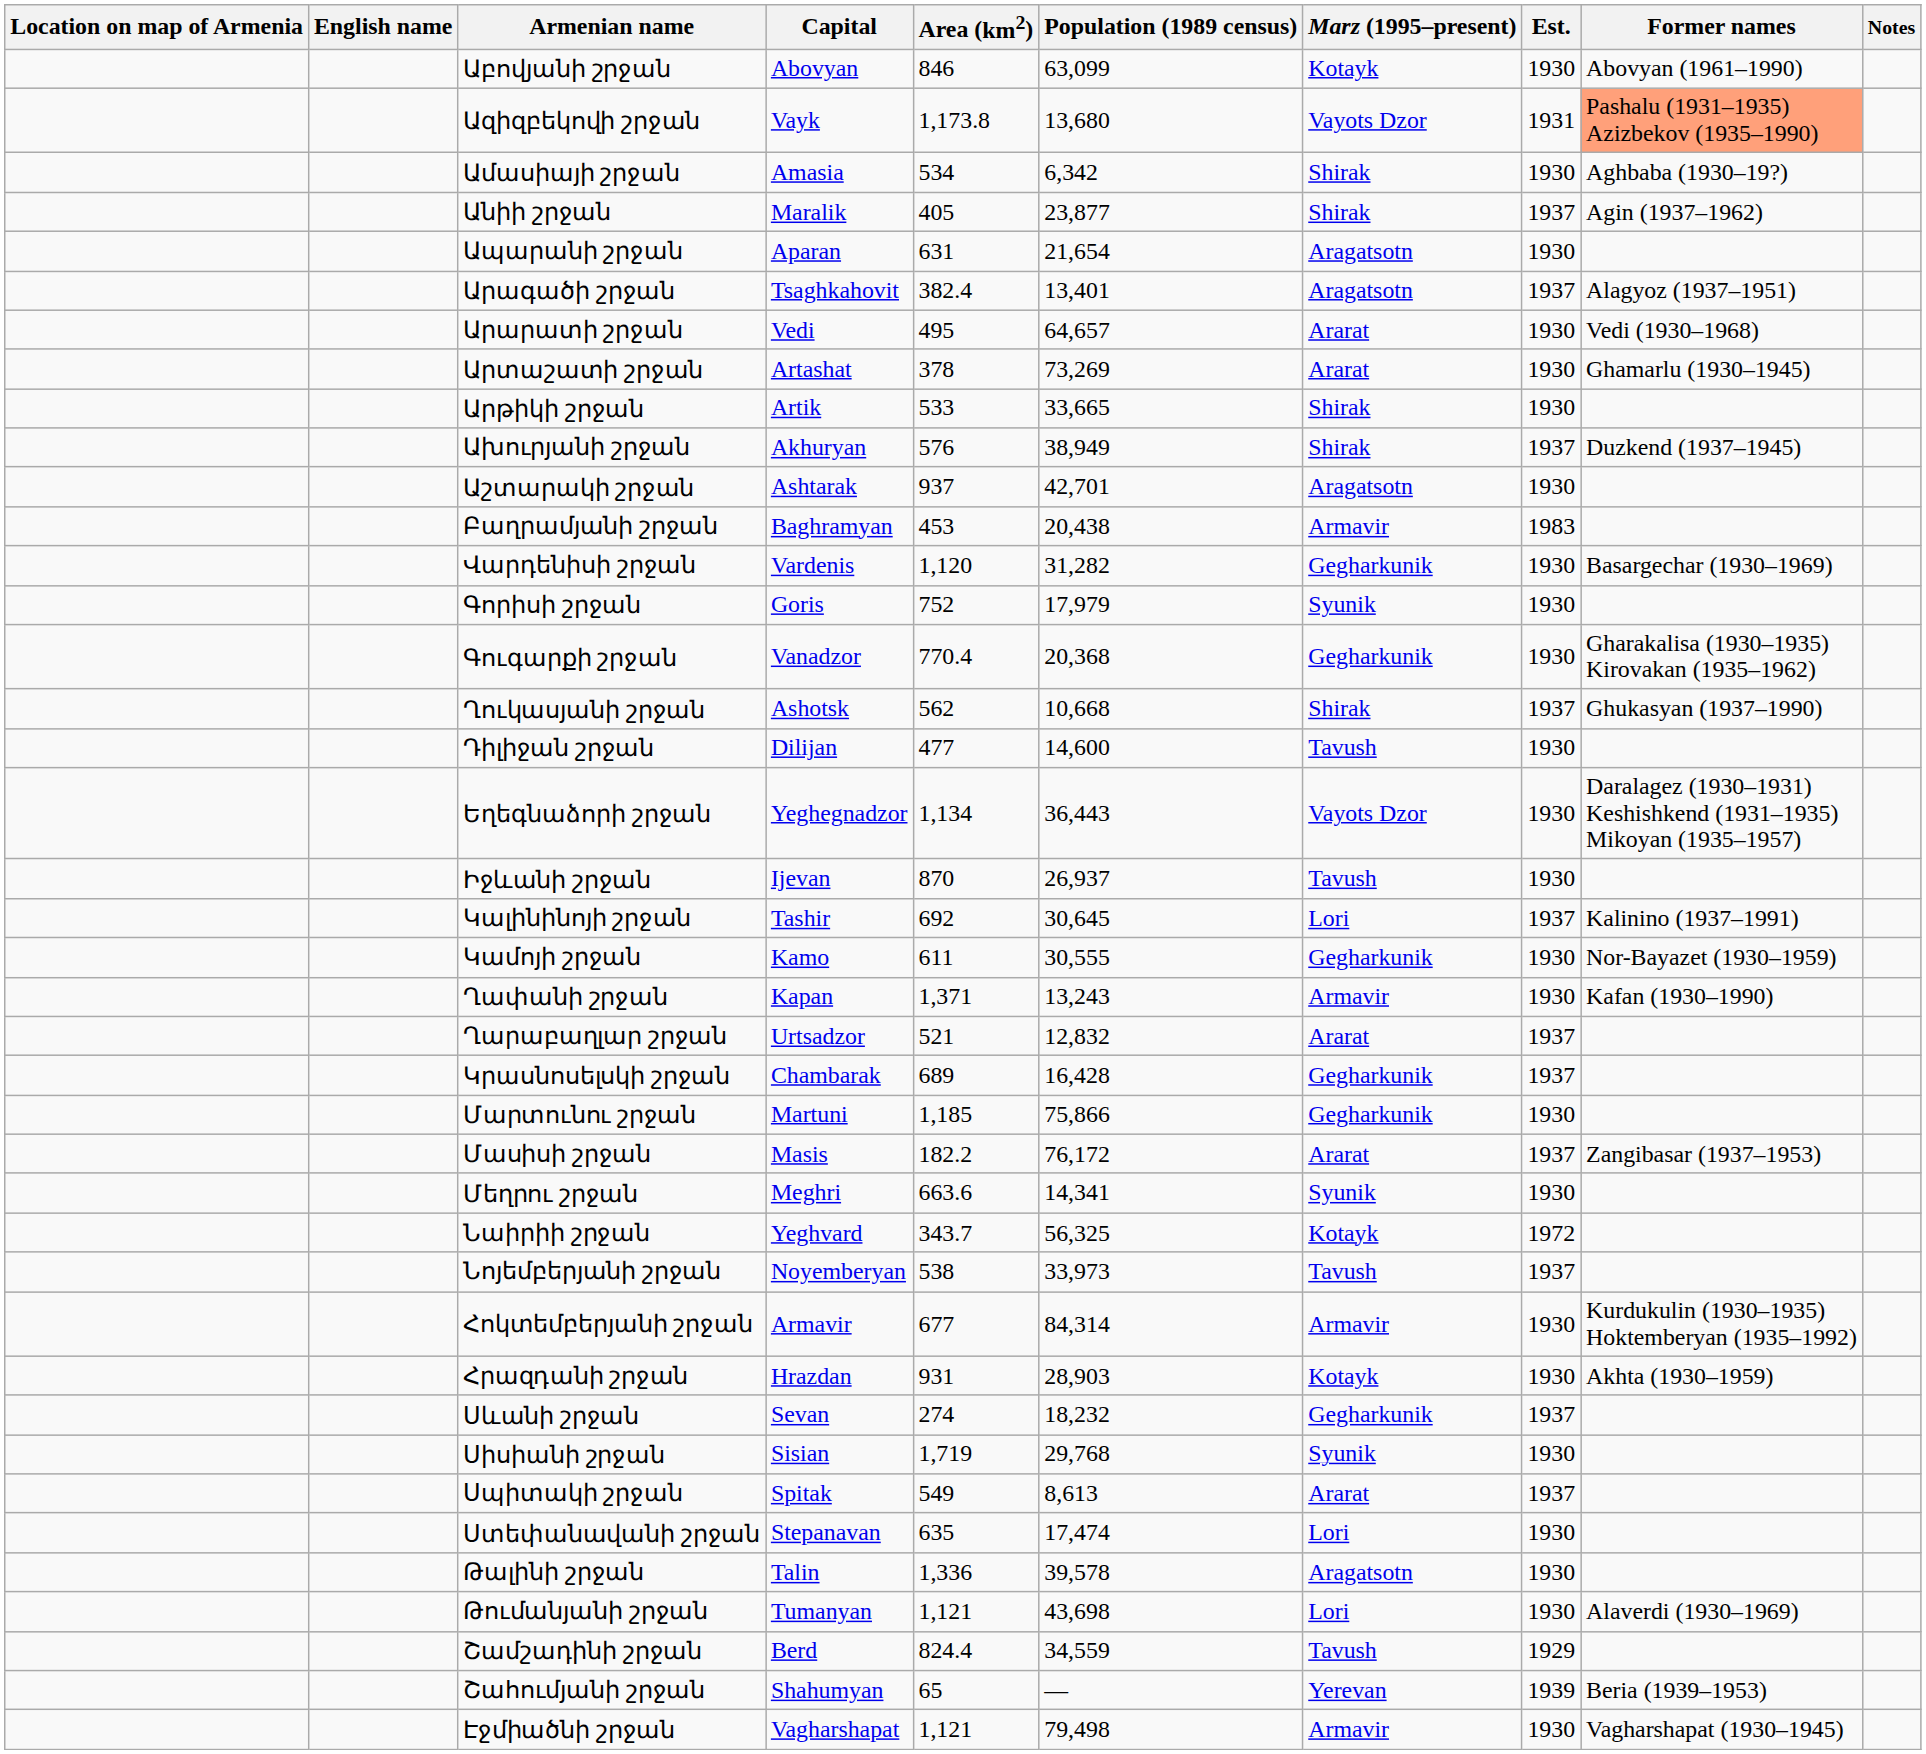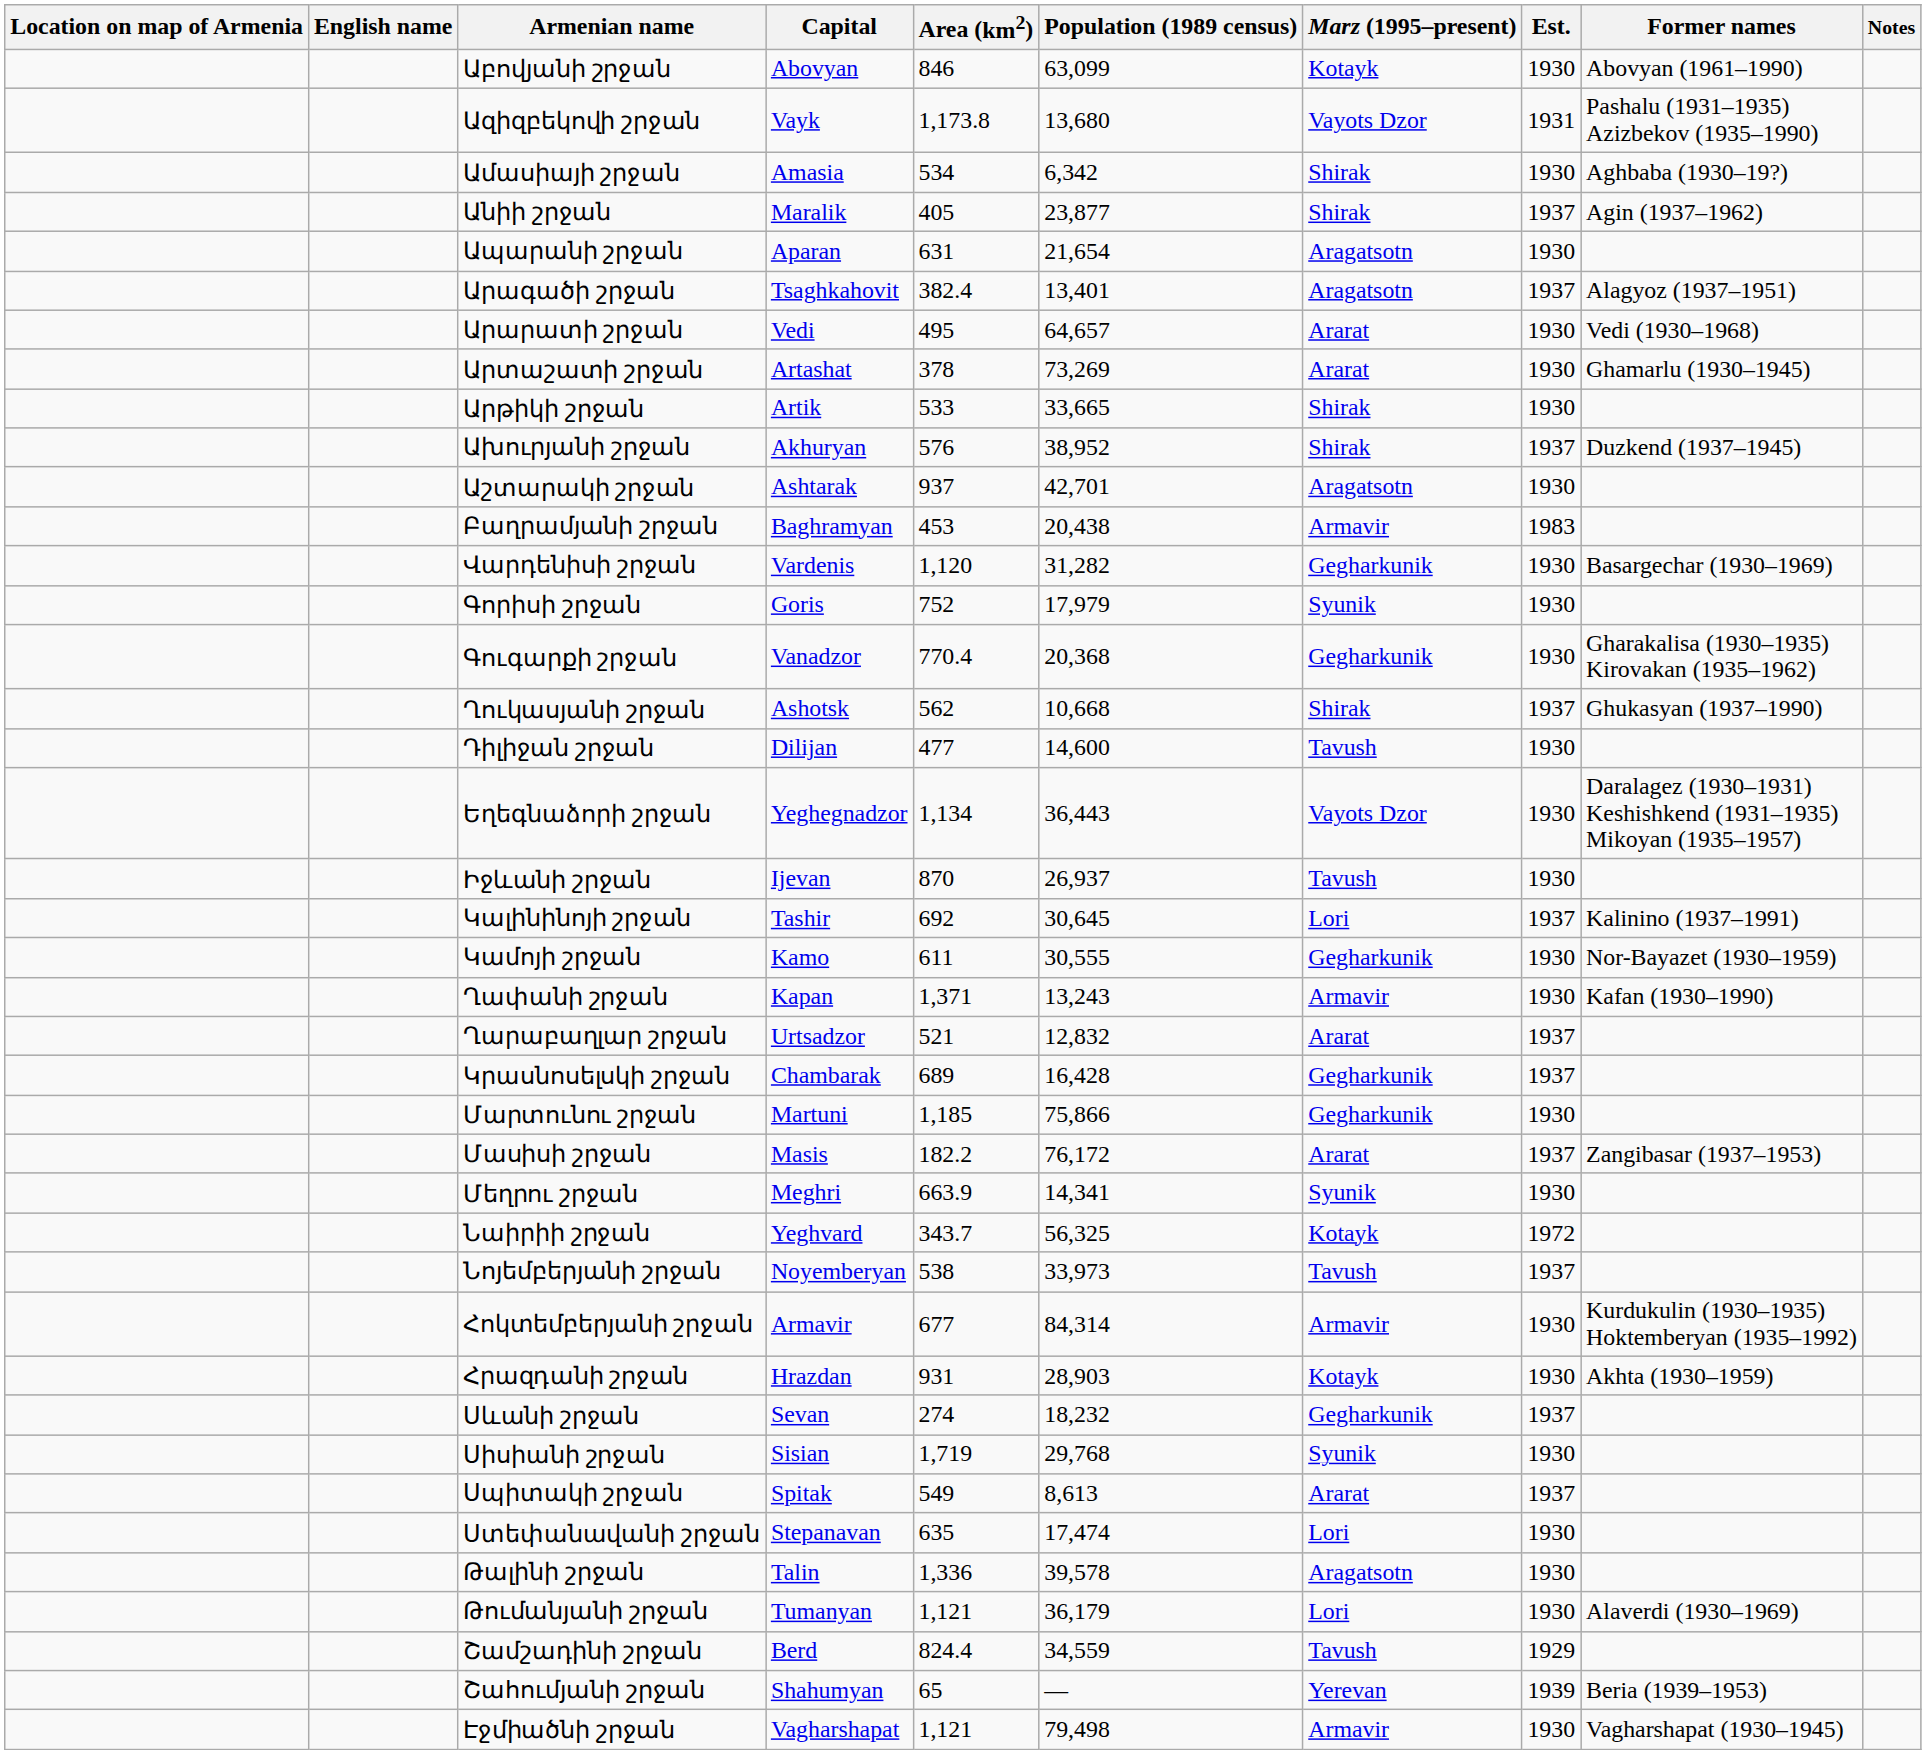 <table class="wikitable sortable">
 <tr>
 <th>Location on map of Armenia</th>
 <th>English name</th>
 <th>Armenian name</th>
 <th>Capital</th>
 <th>Area (<strong>km<sup>2</sup></strong>)</th>
 <th>Population (1989 census)</th>
 <th><em>Marz</em> (1995–present)</th>
 <th>Est.</th>
 <th>Former names</th>
 <th><small>Notes</small></th>
 </tr>
 <tr>
 <td></td>
 <td></td>
 <td>Աբովյանի շրջան</td>
 <td><a href='#'>Abovyan</a></td>
 <td>846</td>
 <td>63,099</td>
 <td><a href='#'>Kotayk</a></td>
 <td>1930</td>
 <td>Abovyan (1961–1990)</td>
 <td></td>
 </tr>
 <tr>
 <td></td>
 <td></td>
 <td>Ազիզբեկովի շրջան</td>
 <td><a href='#'>Vayk</a></td>
 <td>1,173.8</td>
 <td>13,680</td>
 <td><a href='#'>Vayots Dzor</a></td>
 <td>1931</td>
-<td style="background: lightsalmon;">Pashalu (1931–1935)<br>Azizbekov (1935–1990)</td>
+<td>Pashalu (1931–1935)<br>Azizbekov (1935–1990)</td>
 <td></td>
 </tr>
 <tr>
 <td></td>
 <td></td>
 <td>Ամասիայի շրջան</td>
 <td><a href='#'>Amasia</a></td>
 <td>534</td>
 <td>6,342</td>
 <td><a href='#'>Shirak</a></td>
 <td>1930</td>
 <td>Aghbaba (1930–19?)</td>
 <td></td>
 </tr>
 <tr>
 <td></td>
 <td></td>
 <td>Անիի շրջան</td>
 <td><a href='#'>Maralik</a></td>
 <td>405</td>
 <td>23,877</td>
 <td><a href='#'>Shirak</a></td>
 <td>1937</td>
 <td>Agin (1937–1962)</td>
 <td></td>
 </tr>
 <tr>
 <td></td>
 <td></td>
 <td>Ապարանի շրջան</td>
 <td><a href='#'>Aparan</a></td>
 <td>631</td>
 <td>21,654</td>
 <td><a href='#'>Aragatsotn</a></td>
 <td>1930</td>
 <td></td>
 <td></td>
 </tr>
 <tr>
 <td></td>
 <td></td>
 <td>Արագածի շրջան</td>
 <td><a href='#'>Tsaghkahovit</a></td>
 <td>382.4</td>
 <td>13,401</td>
 <td><a href='#'>Aragatsotn</a></td>
 <td>1937</td>
 <td>Alagyoz (1937–1951)</td>
 <td></td>
 </tr>
 <tr>
 <td></td>
 <td></td>
 <td>Արարատի շրջան</td>
 <td><a href='#'>Vedi</a></td>
 <td>495</td>
 <td>64,657</td>
 <td><a href='#'>Ararat</a></td>
 <td>1930</td>
 <td>Vedi (1930–1968)</td>
 <td></td>
 </tr>
 <tr>
 <td></td>
 <td></td>
 <td>Արտաշատի շրջան</td>
 <td><a href='#'>Artashat</a></td>
 <td>378</td>
 <td>73,269</td>
 <td><a href='#'>Ararat</a></td>
 <td>1930</td>
 <td>Ghamarlu (1930–1945)</td>
 <td></td>
 </tr>
 <tr>
 <td></td>
 <td></td>
 <td>Արթիկի շրջան</td>
 <td><a href='#'>Artik</a></td>
 <td>533</td>
 <td>33,665</td>
 <td><a href='#'>Shirak</a></td>
 <td>1930</td>
 <td></td>
 <td></td>
 </tr>
 <tr>
 <td></td>
 <td></td>
 <td>Ախուրյանի շրջան</td>
 <td><a href='#'>Akhuryan</a></td>
 <td>576</td>
-<td>38,949</td>
+<td>38,952</td>
 <td><a href='#'>Shirak</a></td>
 <td>1937</td>
 <td>Duzkend (1937–1945)</td>
 <td></td>
 </tr>
 <tr>
 <td></td>
 <td></td>
 <td>Աշտարակի շրջան</td>
 <td><a href='#'>Ashtarak</a></td>
 <td>937</td>
 <td>42,701</td>
 <td><a href='#'>Aragatsotn</a></td>
 <td>1930</td>
 <td></td>
 <td></td>
 </tr>
 <tr>
 <td></td>
 <td></td>
 <td>Բաղրամյանի շրջան</td>
 <td><a href='#'>Baghramyan</a></td>
 <td>453</td>
 <td>20,438</td>
 <td><a href='#'>Armavir</a></td>
 <td>1983</td>
 <td></td>
 <td></td>
 </tr>
 <tr>
 <td></td>
 <td></td>
 <td>Վարդենիսի շրջան</td>
 <td><a href='#'>Vardenis</a></td>
 <td>1,120</td>
 <td>31,282</td>
 <td><a href='#'>Gegharkunik</a></td>
 <td>1930</td>
 <td>Basargechar (1930–1969)</td>
 <td></td>
 </tr>
 <tr>
 <td></td>
 <td></td>
 <td>Գորիսի շրջան</td>
 <td><a href='#'>Goris</a></td>
 <td>752</td>
 <td>17,979</td>
 <td><a href='#'>Syunik</a></td>
 <td>1930</td>
 <td></td>
 <td></td>
 </tr>
 <tr>
 <td></td>
 <td></td>
 <td>Գուգարքի շրջան</td>
 <td><a href='#'>Vanadzor</a></td>
 <td>770.4</td>
 <td>20,368</td>
 <td><a href='#'>Gegharkunik</a></td>
 <td>1930</td>
 <td>Gharakalisa (1930–1935)<br>Kirovakan (1935–1962)</td>
 <td></td>
 </tr>
 <tr>
 <td></td>
 <td></td>
 <td>Ղուկասյանի շրջան</td>
 <td><a href='#'>Ashotsk</a></td>
 <td>562</td>
 <td>10,668</td>
 <td><a href='#'>Shirak</a></td>
 <td>1937</td>
 <td>Ghukasyan (1937–1990)</td>
 <td></td>
 </tr>
 <tr>
 <td></td>
 <td></td>
 <td>Դիլիջան շրջան</td>
 <td><a href='#'>Dilijan</a></td>
 <td>477</td>
 <td>14,600</td>
 <td><a href='#'>Tavush</a></td>
 <td>1930</td>
 <td></td>
 <td></td>
 </tr>
 <tr>
 <td></td>
 <td></td>
 <td>Եղեգնաձորի շրջան</td>
 <td><a href='#'>Yeghegnadzor</a></td>
 <td>1,134</td>
 <td>36,443</td>
 <td><a href='#'>Vayots Dzor</a></td>
 <td>1930</td>
 <td>Daralagez (1930–1931)<br>Keshishkend (1931–1935)<br>Mikoyan (1935–1957)</td>
 <td></td>
 </tr>
 <tr>
 <td></td>
 <td></td>
 <td>Իջևանի շրջան</td>
 <td><a href='#'>Ijevan</a></td>
 <td>870</td>
 <td>26,937</td>
 <td><a href='#'>Tavush</a></td>
 <td>1930</td>
 <td></td>
 <td></td>
 </tr>
 <tr>
 <td></td>
 <td></td>
 <td>Կալինինոյի շրջան</td>
 <td><a href='#'>Tashir</a></td>
 <td>692</td>
 <td>30,645</td>
 <td><a href='#'>Lori</a></td>
 <td>1937</td>
 <td>Kalinino (1937–1991)</td>
 <td></td>
 </tr>
 <tr>
 <td></td>
 <td></td>
 <td>Կամոյի շրջան</td>
 <td><a href='#'>Kamo</a></td>
 <td>611</td>
 <td>30,555</td>
 <td><a href='#'>Gegharkunik</a></td>
 <td>1930</td>
 <td>Nor-Bayazet (1930–1959)</td>
 <td></td>
 </tr>
 <tr>
 <td></td>
 <td></td>
 <td>Ղափանի շրջան</td>
 <td><a href='#'>Kapan</a></td>
 <td>1,371</td>
 <td>13,243</td>
 <td><a href='#'>Armavir</a></td>
 <td>1930</td>
 <td>Kafan (1930–1990)</td>
 <td></td>
 </tr>
 <tr>
 <td></td>
 <td></td>
 <td>Ղարաբաղլար շրջան</td>
 <td><a href='#'>Urtsadzor</a></td>
 <td>521</td>
 <td>12,832</td>
 <td><a href='#'>Ararat</a></td>
 <td>1937</td>
 <td></td>
 <td></td>
 </tr>
 <tr>
 <td></td>
 <td></td>
 <td>Կրասնոսելսկի շրջան</td>
 <td><a href='#'>Chambarak</a></td>
 <td>689</td>
 <td>16,428</td>
 <td><a href='#'>Gegharkunik</a></td>
 <td>1937</td>
 <td></td>
 <td></td>
 </tr>
 <tr>
 <td></td>
 <td></td>
 <td>Մարտունու շրջան</td>
 <td><a href='#'>Martuni</a></td>
 <td>1,185</td>
 <td>75,866</td>
 <td><a href='#'>Gegharkunik</a></td>
 <td>1930</td>
 <td></td>
 <td></td>
 </tr>
 <tr>
 <td></td>
 <td></td>
 <td>Մասիսի շրջան</td>
 <td><a href='#'>Masis</a></td>
 <td>182.2</td>
 <td>76,172</td>
 <td><a href='#'>Ararat</a></td>
 <td>1937</td>
 <td>Zangibasar (1937–1953)</td>
 <td></td>
 </tr>
 <tr>
 <td></td>
 <td></td>
 <td>Մեղրու շրջան</td>
 <td><a href='#'>Meghri</a></td>
-<td>663.6</td>
+<td>663.9</td>
 <td>14,341</td>
 <td><a href='#'>Syunik</a></td>
 <td>1930</td>
 <td></td>
 <td></td>
 </tr>
 <tr>
 <td></td>
 <td></td>
 <td>Նաիրիի շրջան</td>
 <td><a href='#'>Yeghvard</a></td>
 <td>343.7</td>
 <td>56,325</td>
 <td><a href='#'>Kotayk</a></td>
 <td>1972</td>
 <td></td>
 <td></td>
 </tr>
 <tr>
 <td></td>
 <td></td>
 <td>Նոյեմբերյանի շրջան</td>
 <td><a href='#'>Noyemberyan</a></td>
 <td>538</td>
 <td>33,973</td>
 <td><a href='#'>Tavush</a></td>
 <td>1937</td>
 <td></td>
 <td></td>
 </tr>
 <tr>
 <td></td>
 <td></td>
 <td>Հոկտեմբերյանի շրջան</td>
 <td><a href='#'>Armavir</a></td>
 <td>677</td>
 <td>84,314</td>
 <td><a href='#'>Armavir</a></td>
 <td>1930</td>
 <td>Kurdukulin (1930–1935)<br>Hoktemberyan (1935–1992)</td>
 <td></td>
 </tr>
 <tr>
 <td></td>
 <td></td>
 <td>Հրազդանի շրջան</td>
 <td><a href='#'>Hrazdan</a></td>
 <td>931</td>
 <td>28,903</td>
 <td><a href='#'>Kotayk</a></td>
 <td>1930</td>
 <td>Akhta (1930–1959)</td>
 <td></td>
 </tr>
 <tr>
 <td></td>
 <td></td>
 <td>Սևանի շրջան</td>
 <td><a href='#'>Sevan</a></td>
 <td>274</td>
 <td>18,232</td>
 <td><a href='#'>Gegharkunik</a></td>
 <td>1937</td>
 <td></td>
 <td></td>
 </tr>
 <tr>
 <td></td>
 <td></td>
 <td>Սիսիանի շրջան</td>
 <td><a href='#'>Sisian</a></td>
 <td>1,719</td>
 <td>29,768</td>
 <td><a href='#'>Syunik</a></td>
 <td>1930</td>
 <td></td>
 <td></td>
 </tr>
 <tr>
 <td></td>
 <td></td>
 <td>Սպիտակի շրջան</td>
 <td><a href='#'>Spitak</a></td>
 <td>549</td>
 <td>8,613</td>
 <td><a href='#'>Ararat</a></td>
 <td>1937</td>
 <td></td>
 <td></td>
 </tr>
 <tr>
 <td></td>
 <td></td>
 <td>Ստեփանավանի շրջան</td>
 <td><a href='#'>Stepanavan</a></td>
 <td>635</td>
 <td>17,474</td>
 <td><a href='#'>Lori</a></td>
 <td>1930</td>
 <td></td>
 <td></td>
 </tr>
 <tr>
 <td></td>
 <td></td>
 <td>Թալինի շրջան</td>
 <td><a href='#'>Talin</a></td>
 <td>1,336</td>
 <td>39,578</td>
 <td><a href='#'>Aragatsotn</a></td>
 <td>1930</td>
 <td></td>
 <td></td>
 </tr>
 <tr>
 <td></td>
 <td></td>
 <td>Թումանյանի շրջան</td>
 <td><a href='#'>Tumanyan</a></td>
 <td>1,121</td>
-<td>43,698</td>
+<td>36,179</td>
 <td><a href='#'>Lori</a></td>
 <td>1930</td>
 <td>Alaverdi (1930–1969)</td>
 <td></td>
 </tr>
 <tr>
 <td></td>
 <td></td>
 <td>Շամշադինի շրջան</td>
 <td><a href='#'>Berd</a></td>
 <td>824.4</td>
 <td>34,559</td>
 <td><a href='#'>Tavush</a></td>
 <td>1929</td>
 <td></td>
 <td></td>
 </tr>
 <tr>
 <td></td>
 <td></td>
 <td>Շահումյանի շրջան</td>
 <td><a href='#'>Shahumyan</a></td>
 <td>65</td>
 <td>—</td>
 <td><a href='#'>Yerevan</a></td>
 <td>1939</td>
 <td>Beria (1939–1953)</td>
 <td></td>
 </tr>
 <tr>
 <td></td>
 <td></td>
 <td>Էջմիածնի շրջան</td>
 <td><a href='#'>Vagharshapat</a></td>
 <td>1,121</td>
 <td>79,498</td>
 <td><a href='#'>Armavir</a></td>
 <td>1930</td>
 <td>Vagharshapat (1930–1945)</td>
 <td></td>
 </tr>
 </table>
